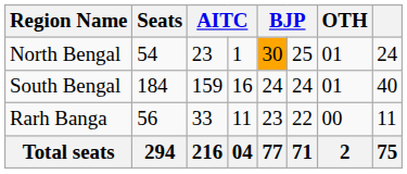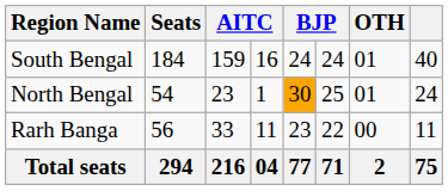 <table class="wikitable">
 <tr>
 <th>Region Name</th>
 <th>Seats</th>
 <th colspan="2"><a href='#'>AITC</a></th>
 <th colspan="2"><a href='#'>BJP</a></th>
 <th>OTH</th>
 <th></th>
 </tr>
 <tr>
+<td>South Bengal</td>
+<td>184</td>
+<td>159</td>
+<td> 16</td>
+<td>24</td>
+<td> 24</td>
+<td>01</td>
+<td> 40</td>
+</tr>
+<tr>
 <td>North Bengal</td>
 <td>54</td>
 <td>23</td>
 <td> 1</td>
 <td bgcolor=#FFA500>30</td>
 <td> 25</td>
 <td>01</td>
 <td> 24</td>
-</tr>
-<tr>
-<td>South Bengal</td>
-<td>184</td>
-<td>159</td>
-<td> 16</td>
-<td>24</td>
-<td> 24</td>
-<td>01</td>
-<td> 40</td>
 </tr>
 <tr>
 <td>Rarh Banga</td>
 <td>56</td>
 <td>33</td>
 <td> 11</td>
 <td>23</td>
 <td> 22</td>
 <td>00</td>
 <td> 11</td>
 </tr>
 <tr>
 <th>Total seats</th>
 <th>294</th>
 <th>216</th>
 <th> 04</th>
 <th>77</th>
 <th> 71</th>
 <th>2</th>
 <th>75</th>
 </tr>
 </table>
